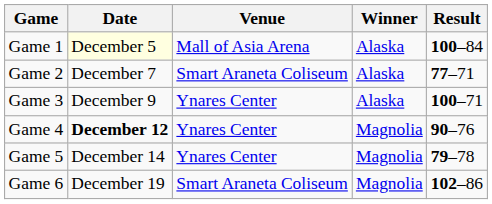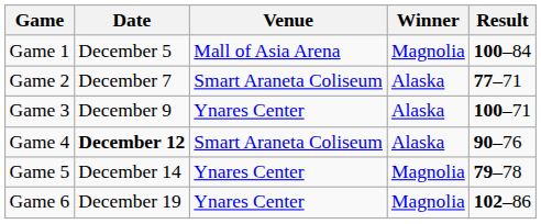 <table class="wikitable">
 <tr>
 <th>Game</th>
 <th>Date</th>
 <th>Venue</th>
 <th>Winner</th>
 <th>Result</th>
 </tr>
 <tr>
 <td>Game 1</td>
-<td style="background: lightyellow;">December 5</td>
+<td>December 5</td>
 <td><a href='#'>Mall of Asia Arena</a></td>
-<td><a href='#'>Alaska</a></td>
+<td><a href='#'>Magnolia</a></td>
 <td><strong>100</strong>–84</td>
 </tr>
 <tr>
 <td>Game 2</td>
 <td>December 7</td>
 <td><a href='#'>Smart Araneta Coliseum</a></td>
 <td><a href='#'>Alaska</a></td>
 <td><strong>77</strong>–71</td>
 </tr>
 <tr>
 <td>Game 3</td>
 <td>December 9</td>
 <td><a href='#'>Ynares Center</a></td>
 <td><a href='#'>Alaska</a></td>
 <td><strong>100</strong>–71</td>
 </tr>
 <tr>
 <td>Game 4</td>
 <td><strong>December 12</strong></td>
-<td><a href='#'>Ynares Center</a></td>
-<td><a href='#'>Magnolia</a></td>
+<td><a href='#'>Smart Araneta Coliseum</a></td>
+<td><a href='#'>Alaska</a></td>
 <td><strong>90</strong>–76</td>
 </tr>
 <tr>
 <td>Game 5</td>
 <td>December 14</td>
 <td><a href='#'>Ynares Center</a></td>
 <td><a href='#'>Magnolia</a></td>
 <td><strong>79</strong>–78</td>
 </tr>
 <tr>
 <td>Game 6</td>
 <td>December 19</td>
-<td><a href='#'>Smart Araneta Coliseum</a></td>
+<td><a href='#'>Ynares Center</a></td>
 <td><a href='#'>Magnolia</a></td>
 <td><strong>102</strong>–86</td>
 </tr>
 </table>
